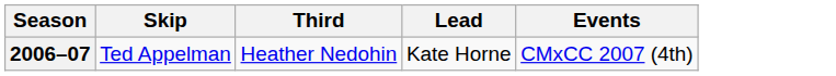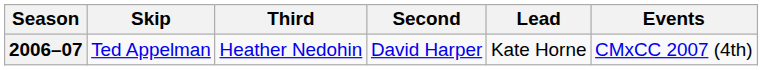 <table class="wikitable">
 <tr>
 <th scope="col">Season</th>
 <th scope="col">Skip</th>
 <th scope="col">Third</th>
+<th scope="col">Second</th>
 <th scope="col">Lead</th>
 <th scope="col">Events</th>
 </tr>
 <tr>
 <th scope="row">2006–07</th>
 <td><a href='#'>Ted Appelman</a></td>
 <td><a href='#'>Heather Nedohin</a></td>
+<td><a href='#'>David Harper</a></td>
 <td>Kate Horne</td>
 <td><a href='#'>CMxCC 2007</a> (4th)</td>
 </tr>
 </table>
